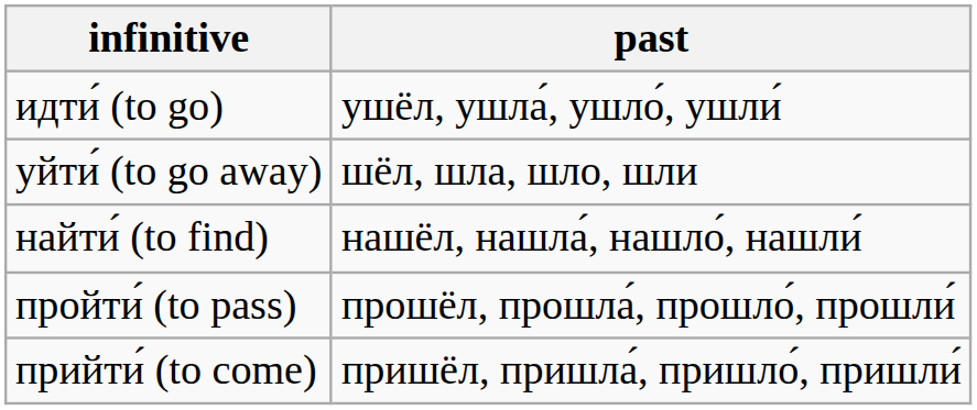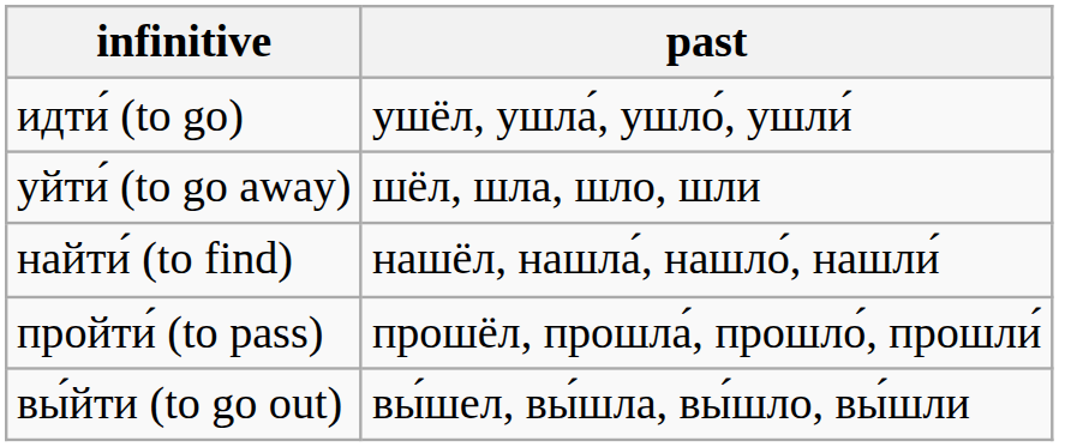 <table class="wikitable">
 <tr>
 <th>infinitive</th>
 <th>past</th>
 </tr>
 <tr>
 <td>идти́ (to go)</td>
 <td>ушёл, ушла́, ушло́, ушли́</td>
 </tr>
 <tr>
 <td>уйти́ (to go away)</td>
 <td>шёл, шла, шло, шли</td>
 </tr>
 <tr>
 <td>найти́ (to find)</td>
 <td>нашёл, нашла́, нашло́, нашли́</td>
 </tr>
 <tr>
 <td>пройти́ (to pass)</td>
 <td>прошёл, прошла́, прошло́, прошли́</td>
 </tr>
 <tr>
-<td>прийти́ (to come)</td>
-<td>пришёл, пришла́, пришло́, пришли́</td>
+<td>вы́йти (to go out)</td>
+<td>вы́шел, вы́шла, вы́шло, вы́шли</td>
 </tr>
 </table>
